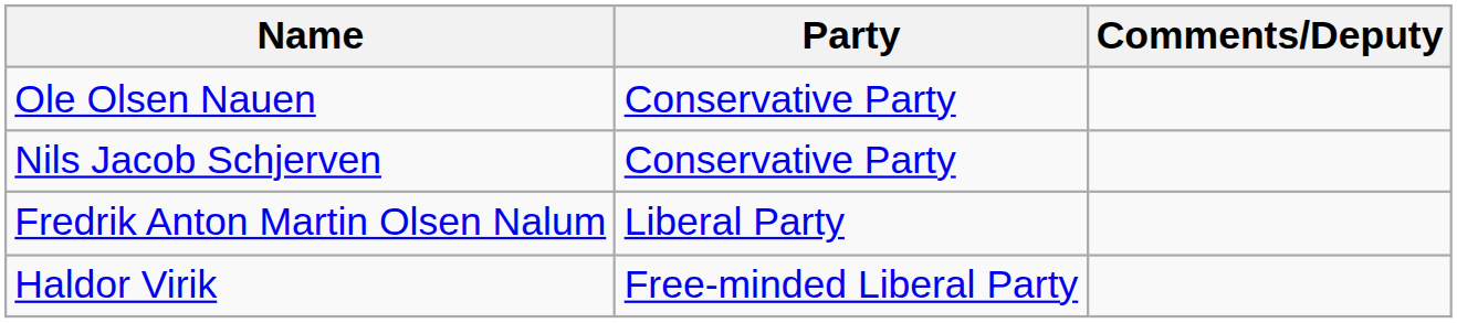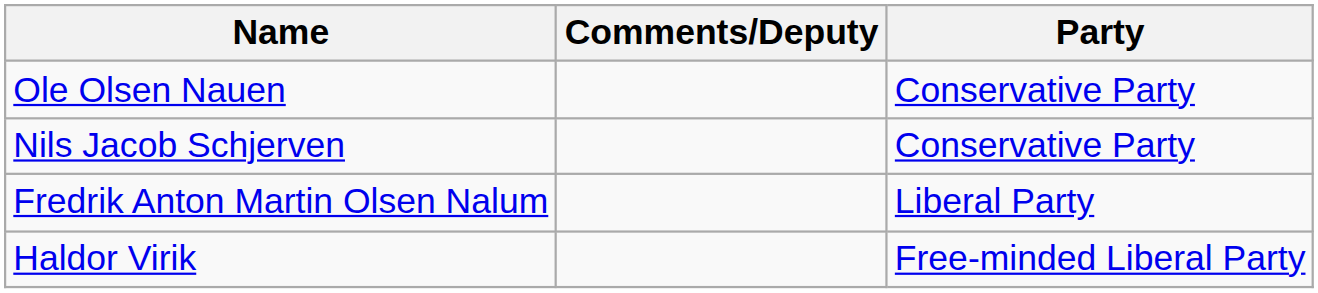 <table class="wikitable">
 <tr>
 <th>Name</th>
+<th>Comments/Deputy</th>
 <th>Party</th>
-<th>Comments/Deputy</th>
 </tr>
 <tr>
 <td><a href='#'>Ole Olsen Nauen</a></td>
+<td></td>
 <td><a href='#'>Conservative Party</a></td>
-<td></td>
 </tr>
 <tr>
 <td><a href='#'>Nils Jacob Schjerven</a></td>
+<td></td>
 <td><a href='#'>Conservative Party</a></td>
-<td></td>
 </tr>
 <tr>
 <td><a href='#'>Fredrik Anton Martin Olsen Nalum</a></td>
+<td></td>
 <td><a href='#'>Liberal Party</a></td>
-<td></td>
 </tr>
 <tr>
 <td><a href='#'>Haldor Virik</a></td>
+<td></td>
 <td><a href='#'>Free-minded Liberal Party</a></td>
-<td></td>
 </tr>
 </table>
